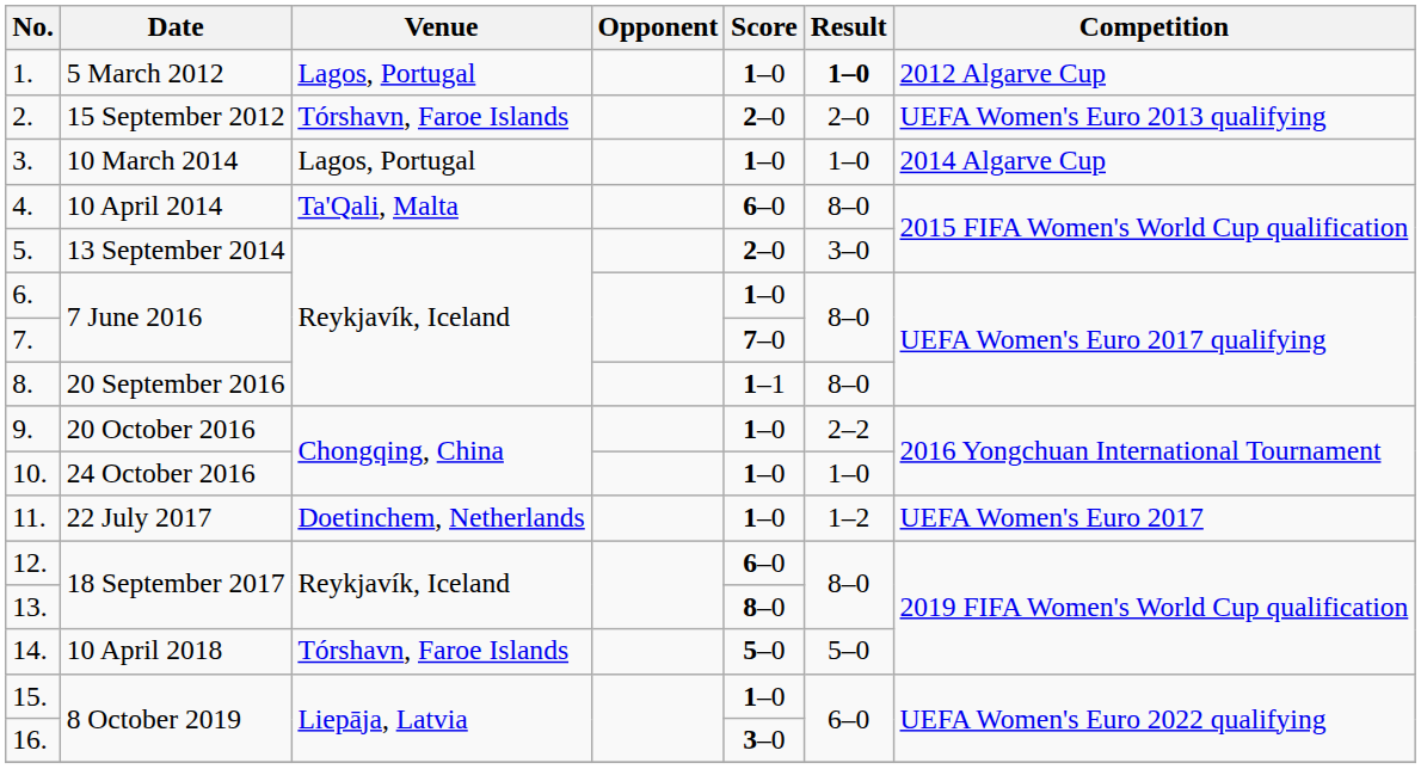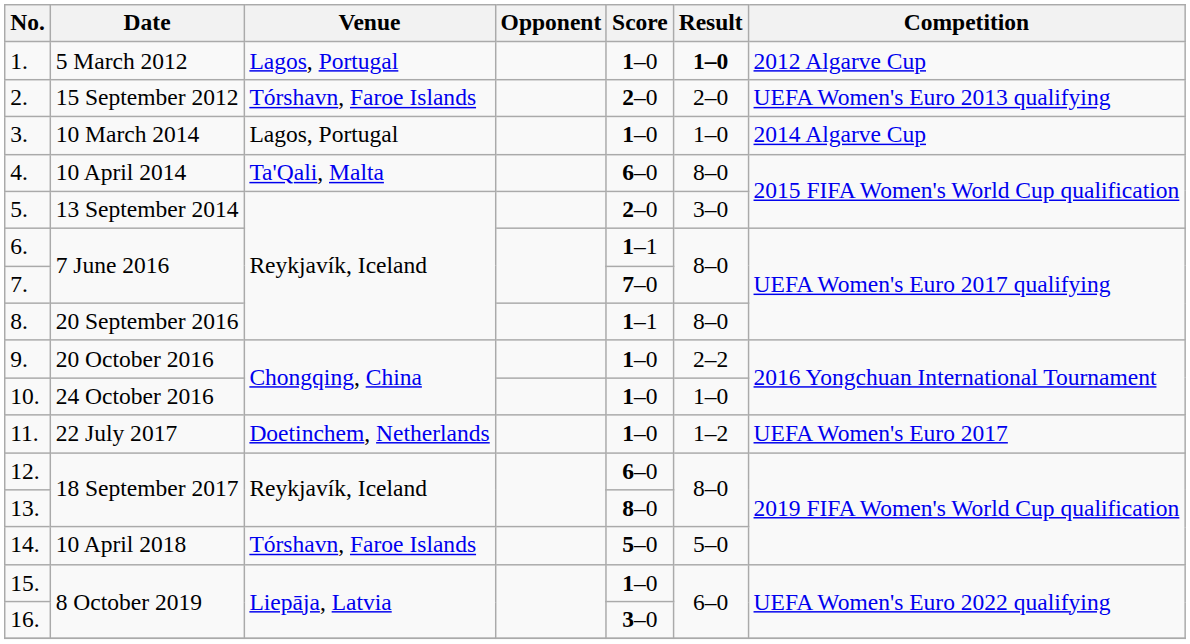 <table class="wikitable">
 <tr>
 <th>No.</th>
 <th>Date</th>
 <th>Venue</th>
 <th>Opponent</th>
 <th>Score</th>
 <th>Result</th>
 <th>Competition</th>
 </tr>
 <tr>
 <td>1.</td>
 <td>5 March 2012</td>
 <td><a href='#'>Lagos</a>, <a href='#'>Portugal</a></td>
 <td></td>
 <td align=center><strong>1</strong>–0</td>
 <td align=center><strong>1–0</strong></td>
 <td><a href='#'>2012 Algarve Cup</a></td>
 </tr>
 <tr>
 <td>2.</td>
 <td>15 September 2012</td>
 <td><a href='#'>Tórshavn</a>, <a href='#'>Faroe Islands</a></td>
 <td></td>
 <td align=center><strong>2</strong>–0</td>
 <td align=center>2–0</td>
 <td><a href='#'>UEFA Women's Euro 2013 qualifying</a></td>
 </tr>
 <tr>
 <td>3.</td>
 <td>10 March 2014</td>
 <td>Lagos, Portugal</td>
 <td></td>
 <td align=center><strong>1</strong>–0</td>
 <td align=center>1–0</td>
 <td><a href='#'>2014 Algarve Cup</a></td>
 </tr>
 <tr>
 <td>4.</td>
 <td>10 April 2014</td>
 <td><a href='#'>Ta'Qali</a>, <a href='#'>Malta</a></td>
 <td></td>
 <td align=center><strong>6</strong>–0</td>
 <td align=center>8–0</td>
 <td rowspan=2><a href='#'>2015 FIFA Women's World Cup qualification</a></td>
 </tr>
 <tr>
 <td>5.</td>
 <td>13 September 2014</td>
 <td rowspan=4>Reykjavík, Iceland</td>
 <td></td>
 <td align=center><strong>2</strong>–0</td>
 <td align=center>3–0</td>
 </tr>
 <tr>
 <td>6.</td>
 <td rowspan=2>7 June 2016</td>
 <td rowspan=2></td>
-<td align=center><strong>1</strong>–0</td>
+<td align=center><strong>1</strong>–1</td>
 <td rowspan=2 align=center>8–0</td>
 <td rowspan=3><a href='#'>UEFA Women's Euro 2017 qualifying</a></td>
 </tr>
 <tr>
 <td>7.</td>
 <td align=center><strong>7</strong>–0</td>
 </tr>
 <tr>
 <td>8.</td>
 <td>20 September 2016</td>
 <td></td>
 <td align=center><strong>1</strong>–1</td>
 <td align=center>8–0</td>
 </tr>
 <tr>
 <td>9.</td>
 <td>20 October 2016</td>
 <td rowspan=2><a href='#'>Chongqing</a>, <a href='#'>China</a></td>
 <td></td>
 <td align=center><strong>1</strong>–0</td>
 <td align=center>2–2</td>
 <td rowspan=2><a href='#'>2016 Yongchuan International Tournament</a></td>
 </tr>
 <tr>
 <td>10.</td>
 <td>24 October 2016</td>
 <td></td>
 <td align=center><strong>1</strong>–0</td>
 <td align=center>1–0</td>
 </tr>
 <tr>
 <td>11.</td>
 <td>22 July 2017</td>
 <td><a href='#'>Doetinchem</a>, <a href='#'>Netherlands</a></td>
 <td></td>
 <td align=center><strong>1</strong>–0</td>
 <td align=center>1–2</td>
 <td><a href='#'>UEFA Women's Euro 2017</a></td>
 </tr>
 <tr>
 <td>12.</td>
 <td rowspan=2>18 September 2017</td>
 <td rowspan=2>Reykjavík, Iceland</td>
 <td rowspan=2></td>
 <td align=center><strong>6</strong>–0</td>
 <td rowspan=2 align=center>8–0</td>
 <td rowspan=3><a href='#'>2019 FIFA Women's World Cup qualification</a></td>
 </tr>
 <tr>
 <td>13.</td>
 <td align=center><strong>8</strong>–0</td>
 </tr>
 <tr>
 <td>14.</td>
 <td>10 April 2018</td>
 <td><a href='#'>Tórshavn</a>, <a href='#'>Faroe Islands</a></td>
 <td></td>
 <td align=center><strong>5</strong>–0</td>
 <td align=center>5–0</td>
 </tr>
 <tr>
 <td>15.</td>
 <td rowspan=2>8 October 2019</td>
 <td rowspan=2><a href='#'>Liepāja</a>, <a href='#'>Latvia</a></td>
 <td rowspan=2></td>
 <td align=center><strong>1</strong>–0</td>
 <td rowspan=2 align=center>6–0</td>
 <td rowspan=2><a href='#'>UEFA Women's Euro 2022 qualifying</a></td>
 </tr>
 <tr>
 <td>16.</td>
 <td align=center><strong>3</strong>–0</td>
 </tr>
 <tr>
 </tr>
 </table>
